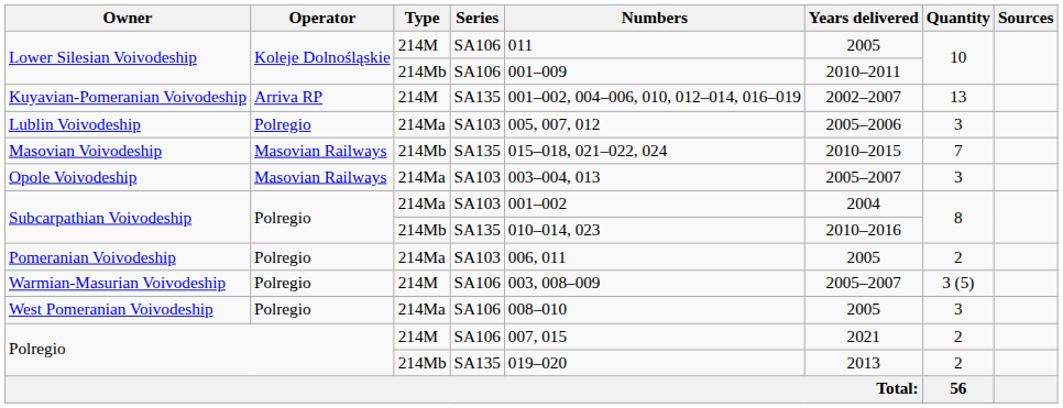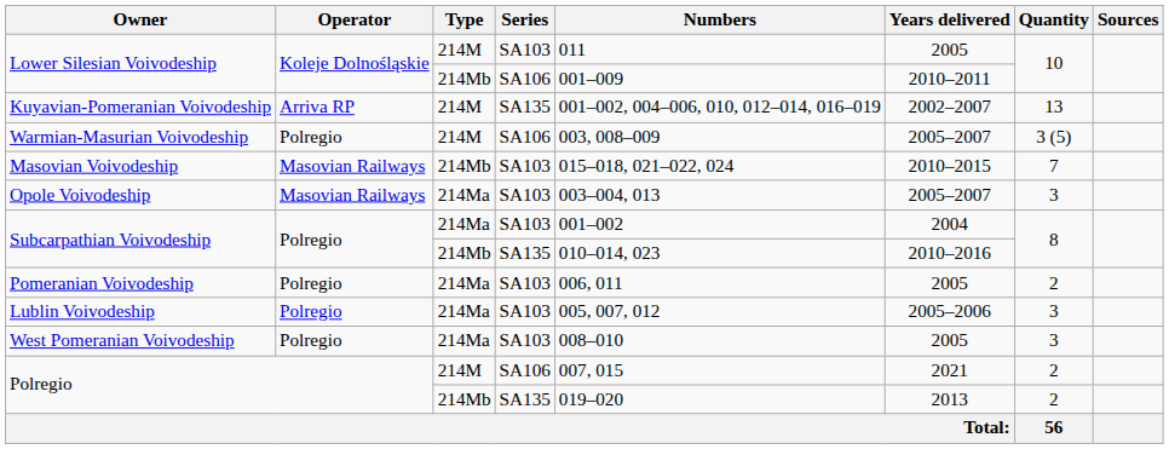 <table class="wikitable sortable">
 <tr>
 <th>Owner</th>
 <th>Operator</th>
 <th>Type</th>
 <th>Series</th>
 <th>Numbers</th>
 <th>Years delivered</th>
 <th>Quantity</th>
 <th>Sources</th>
 </tr>
 <tr>
 <td rowspan="2"><a href='#'>Lower Silesian Voivodeship</a></td>
 <td rowspan="2"><a href='#'>Koleje Dolnośląskie</a></td>
 <td>214M</td>
-<td>SA106</td>
+<td>SA103</td>
 <td>011</td>
 <td align="center">2005</td>
 <td rowspan="2" align="center">10</td>
 <td rowspan="2"></td>
 </tr>
 <tr>
 <td>214Mb</td>
 <td>SA106</td>
 <td>001–009</td>
 <td align="center">2010–2011</td>
 </tr>
 <tr>
 <td><a href='#'>Kuyavian-Pomeranian Voivodeship</a></td>
 <td><a href='#'>Arriva RP</a></td>
 <td>214M</td>
 <td>SA135</td>
 <td>001–002, 004–006, 010, 012–014, 016–019</td>
 <td align="center">2002–2007</td>
 <td align="center">13</td>
 <td></td>
 </tr>
 <tr>
-<td><a href='#'>Lublin Voivodeship</a></td>
-<td><a href='#'>Polregio</a></td>
-<td>214Ma</td>
-<td>SA103</td>
-<td>005, 007, 012</td>
-<td align="center">2005–2006</td>
-<td align="center">3</td>
+<td><a href='#'>Warmian-Masurian Voivodeship</a></td>
+<td>Polregio</td>
+<td>214M</td>
+<td>SA106</td>
+<td>003, 008–009</td>
+<td align="center">2005–2007</td>
+<td align="center">3 (5)</td>
 <td></td>
 </tr>
 <tr>
 <td><a href='#'>Masovian Voivodeship</a></td>
 <td><a href='#'>Masovian Railways</a></td>
 <td>214Mb</td>
-<td>SA135</td>
+<td>SA103</td>
 <td>015–018, 021–022, 024</td>
 <td align="center">2010–2015</td>
 <td align="center">7</td>
 <td></td>
 </tr>
 <tr>
 <td><a href='#'>Opole Voivodeship</a></td>
 <td><a href='#'>Masovian Railways</a></td>
 <td>214Ma</td>
 <td>SA103</td>
 <td>003–004, 013</td>
 <td align="center">2005–2007</td>
 <td align="center">3</td>
 <td></td>
 </tr>
 <tr>
 <td rowspan="2"><a href='#'>Subcarpathian Voivodeship</a></td>
 <td rowspan="2">Polregio</td>
 <td>214Ma</td>
 <td>SA103</td>
 <td>001–002</td>
 <td align="center">2004</td>
 <td rowspan="2" align="center">8</td>
 <td rowspan="2"></td>
 </tr>
 <tr>
 <td>214Mb</td>
 <td>SA135</td>
 <td>010–014, 023</td>
 <td align="center">2010–2016</td>
 </tr>
 <tr>
 <td><a href='#'>Pomeranian Voivodeship</a></td>
 <td>Polregio</td>
 <td>214Ma</td>
 <td>SA103</td>
 <td>006, 011</td>
 <td align="center">2005</td>
 <td align="center">2</td>
 <td></td>
 </tr>
 <tr>
-<td><a href='#'>Warmian-Masurian Voivodeship</a></td>
-<td>Polregio</td>
-<td>214M</td>
-<td>SA106</td>
-<td>003, 008–009</td>
-<td align="center">2005–2007</td>
-<td align="center">3 (5)</td>
+<td><a href='#'>Lublin Voivodeship</a></td>
+<td><a href='#'>Polregio</a></td>
+<td>214Ma</td>
+<td>SA103</td>
+<td>005, 007, 012</td>
+<td align="center">2005–2006</td>
+<td align="center">3</td>
 <td></td>
 </tr>
 <tr>
 <td><a href='#'>West Pomeranian Voivodeship</a></td>
 <td>Polregio</td>
 <td>214Ma</td>
-<td>SA106</td>
+<td>SA103</td>
 <td>008–010</td>
 <td align="center">2005</td>
 <td align="center">3</td>
 <td></td>
 </tr>
 <tr>
 <td colspan="2" rowspan="2">Polregio</td>
 <td>214M</td>
 <td>SA106</td>
 <td>007, 015</td>
 <td align="center">2021</td>
 <td align="center">2</td>
 <td></td>
 </tr>
 <tr>
 <td>214Mb</td>
 <td>SA135</td>
 <td>019–020</td>
 <td align="center">2013</td>
 <td align="center">2</td>
 <td></td>
 </tr>
 <tr class="sortbottom">
 <th colspan="6" style="text-align:right">Total:</th>
 <th>56</th>
 <th></th>
 </tr>
 </table>
